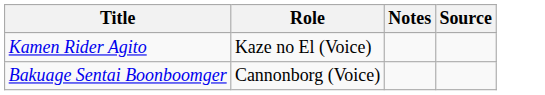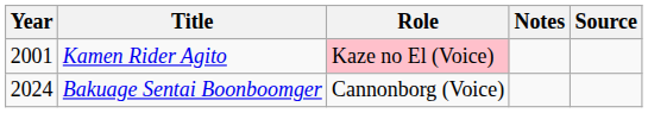 <table class="wikitable sortable plainrowheaders">
 <tr>
+<th>Year</th>
 <th>Title</th>
 <th>Role</th>
 <th class="unsortable">Notes</th>
 <th class="unsortable">Source</th>
 </tr>
 <tr>
+<td>2001</td>
 <td><em><a href='#'>Kamen Rider Agito</a></em></td>
-<td>Kaze no El (Voice)</td>
+<td style="background: pink;">Kaze no El (Voice)</td>
 <td></td>
 <td></td>
 </tr>
 <tr>
+<td>2024</td>
 <td><em><a href='#'>Bakuage Sentai Boonboomger</a></em></td>
 <td>Cannonborg  (Voice)</td>
 <td></td>
 <td></td>
 </tr>
 </table>
